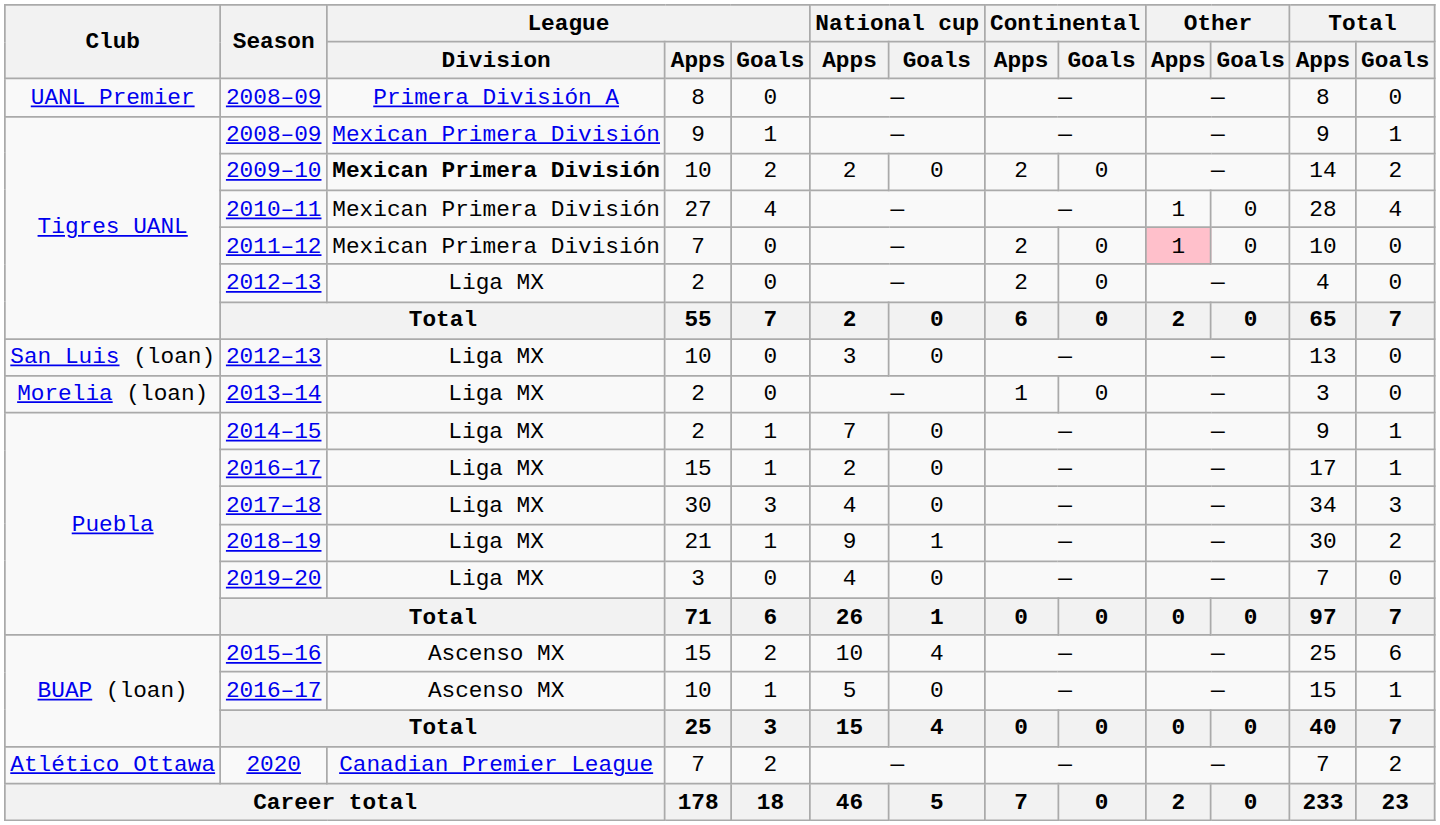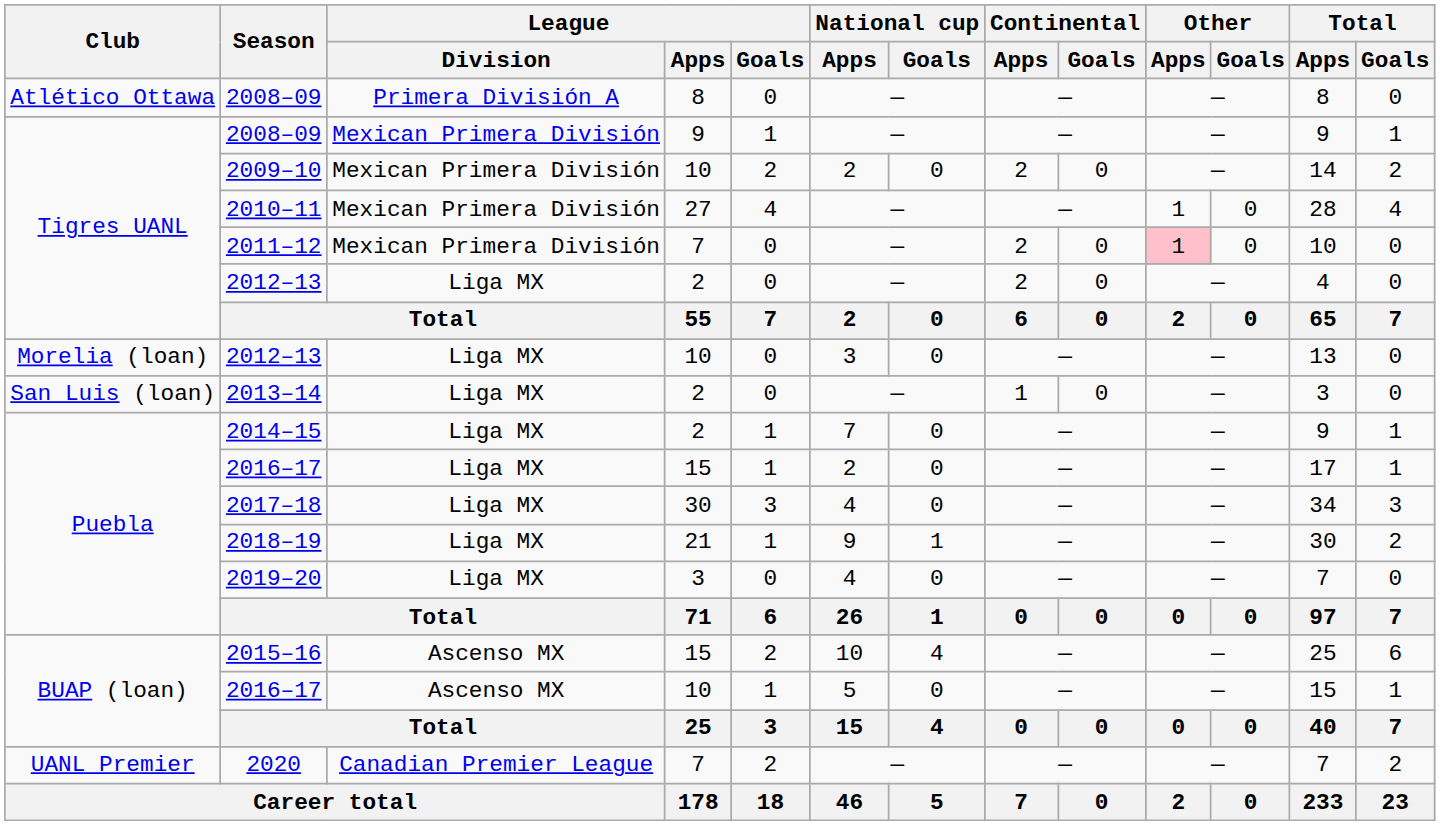 <table class="wikitable" style="text-align:center">
 <tr>
 <th rowspan="2">Club</th>
 <th rowspan="2">Season</th>
 <th colspan="3">League</th>
 <th colspan="2">National cup</th>
 <th colspan="2">Continental</th>
 <th colspan="2">Other</th>
 <th colspan="2">Total</th>
 </tr>
 <tr>
 <th>Division</th>
 <th>Apps</th>
 <th>Goals</th>
 <th>Apps</th>
 <th>Goals</th>
 <th>Apps</th>
 <th>Goals</th>
 <th>Apps</th>
 <th>Goals</th>
 <th>Apps</th>
 <th>Goals</th>
 </tr>
 <tr>
-<td rowspan="1"><a href='#'>UANL Premier</a></td>
+<td rowspan="1"><a href='#'>Atlético Ottawa</a></td>
 <td><a href='#'>2008–09</a></td>
 <td><a href='#'>Primera División A</a></td>
 <td>8</td>
 <td>0</td>
 <td colspan="2">—</td>
 <td colspan="2">—</td>
 <td colspan="2">—</td>
 <td>8</td>
 <td>0</td>
 </tr>
 <tr>
 <td rowspan="6"><a href='#'>Tigres UANL</a></td>
 <td><a href='#'>2008–09</a></td>
 <td><a href='#'>Mexican Primera División</a></td>
 <td>9</td>
 <td>1</td>
 <td colspan="2">—</td>
 <td colspan="2">—</td>
 <td colspan="2">—</td>
 <td>9</td>
 <td>1</td>
 </tr>
 <tr>
 <td><a href='#'>2009–10</a></td>
-<td><strong>Mexican Primera División</strong></td>
+<td>Mexican Primera División</td>
 <td>10</td>
 <td>2</td>
 <td>2</td>
 <td>0</td>
 <td>2</td>
 <td>0</td>
 <td colspan="2">—</td>
 <td>14</td>
 <td>2</td>
 </tr>
 <tr>
 <td><a href='#'>2010–11</a></td>
 <td>Mexican Primera División</td>
 <td>27</td>
 <td>4</td>
 <td colspan="2">—</td>
 <td colspan="2">—</td>
 <td>1</td>
 <td>0</td>
 <td>28</td>
 <td>4</td>
 </tr>
 <tr>
 <td><a href='#'>2011–12</a></td>
 <td>Mexican Primera División</td>
 <td>7</td>
 <td>0</td>
 <td colspan="2">—</td>
 <td>2</td>
 <td>0</td>
 <td style="background: pink;">1</td>
 <td>0</td>
 <td>10</td>
 <td>0</td>
 </tr>
 <tr>
 <td><a href='#'>2012–13</a></td>
 <td>Liga MX</td>
 <td>2</td>
 <td>0</td>
 <td colspan="2">—</td>
 <td>2</td>
 <td>0</td>
 <td colspan="2">—</td>
 <td>4</td>
 <td>0</td>
 </tr>
 <tr>
 <th colspan="2">Total</th>
 <th>55</th>
 <th>7</th>
 <th>2</th>
 <th>0</th>
 <th>6</th>
 <th>0</th>
 <th>2</th>
 <th>0</th>
 <th>65</th>
 <th>7</th>
 </tr>
 <tr>
-<td rowspan="1"><a href='#'>San Luis</a> (loan)</td>
+<td rowspan="1"><a href='#'>Morelia</a> (loan)</td>
 <td><a href='#'>2012–13</a></td>
 <td>Liga MX</td>
 <td>10</td>
 <td>0</td>
 <td>3</td>
 <td>0</td>
 <td colspan="2">—</td>
 <td colspan="2">—</td>
 <td>13</td>
 <td>0</td>
 </tr>
 <tr>
-<td rowspan="1"><a href='#'>Morelia</a> (loan)</td>
+<td rowspan="1"><a href='#'>San Luis</a> (loan)</td>
 <td><a href='#'>2013–14</a></td>
 <td>Liga MX</td>
 <td>2</td>
 <td>0</td>
 <td colspan="2">—</td>
 <td>1</td>
 <td>0</td>
 <td colspan="2">—</td>
 <td>3</td>
 <td>0</td>
 </tr>
 <tr>
 <td rowspan="6"><a href='#'>Puebla</a></td>
 <td><a href='#'>2014–15</a></td>
 <td>Liga MX</td>
 <td>2</td>
 <td>1</td>
 <td>7</td>
 <td>0</td>
 <td colspan="2">—</td>
 <td colspan="2">—</td>
 <td>9</td>
 <td>1</td>
 </tr>
 <tr>
 <td><a href='#'>2016–17</a></td>
 <td>Liga MX</td>
 <td>15</td>
 <td>1</td>
 <td>2</td>
 <td>0</td>
 <td colspan="2">—</td>
 <td colspan="2">—</td>
 <td>17</td>
 <td>1</td>
 </tr>
 <tr>
 <td><a href='#'>2017–18</a></td>
 <td>Liga MX</td>
 <td>30</td>
 <td>3</td>
 <td>4</td>
 <td>0</td>
 <td colspan="2">—</td>
 <td colspan="2">—</td>
 <td>34</td>
 <td>3</td>
 </tr>
 <tr>
 <td><a href='#'>2018–19</a></td>
 <td>Liga MX</td>
 <td>21</td>
 <td>1</td>
 <td>9</td>
 <td>1</td>
 <td colspan="2">—</td>
 <td colspan="2">—</td>
 <td>30</td>
 <td>2</td>
 </tr>
 <tr>
 <td><a href='#'>2019–20</a></td>
 <td>Liga MX</td>
 <td>3</td>
 <td>0</td>
 <td>4</td>
 <td>0</td>
 <td colspan="2">—</td>
 <td colspan="2">—</td>
 <td>7</td>
 <td>0</td>
 </tr>
 <tr>
 <th colspan="2">Total</th>
 <th>71</th>
 <th>6</th>
 <th>26</th>
 <th>1</th>
 <th>0</th>
 <th>0</th>
 <th>0</th>
 <th>0</th>
 <th>97</th>
 <th>7</th>
 </tr>
 <tr>
 <td rowspan="3"><a href='#'>BUAP</a> (loan)</td>
 <td><a href='#'>2015–16</a></td>
 <td>Ascenso MX</td>
 <td>15</td>
 <td>2</td>
 <td>10</td>
 <td>4</td>
 <td colspan="2">—</td>
 <td colspan="2">—</td>
 <td>25</td>
 <td>6</td>
 </tr>
 <tr>
 <td><a href='#'>2016–17</a></td>
 <td>Ascenso MX</td>
 <td>10</td>
 <td>1</td>
 <td>5</td>
 <td>0</td>
 <td colspan="2">—</td>
 <td colspan="2">—</td>
 <td>15</td>
 <td>1</td>
 </tr>
 <tr>
 <th colspan="2">Total</th>
 <th>25</th>
 <th>3</th>
 <th>15</th>
 <th>4</th>
 <th>0</th>
 <th>0</th>
 <th>0</th>
 <th>0</th>
 <th>40</th>
 <th>7</th>
 </tr>
 <tr>
-<td rowspan="1"><a href='#'>Atlético Ottawa</a></td>
+<td rowspan="1"><a href='#'>UANL Premier</a></td>
 <td><a href='#'>2020</a></td>
 <td><a href='#'>Canadian Premier League</a></td>
 <td>7</td>
 <td>2</td>
 <td colspan="2">—</td>
 <td colspan="2">—</td>
 <td colspan="2">—</td>
 <td>7</td>
 <td>2</td>
 </tr>
 <tr>
 <th colspan="3">Career total</th>
 <th>178</th>
 <th>18</th>
 <th>46</th>
 <th>5</th>
 <th>7</th>
 <th>0</th>
 <th>2</th>
 <th>0</th>
 <th>233</th>
 <th>23</th>
 </tr>
 </table>
